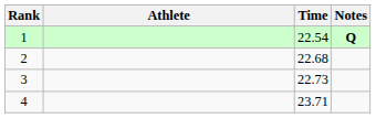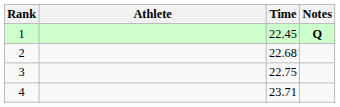 <table class="wikitable" style="text-align:center">
 <tr>
 <th>Rank</th>
 <th Style="width:18em">Athlete</th>
 <th>Time</th>
 <th>Notes</th>
 </tr>
 <tr style="background:#cfc">
 <td>1</td>
 <td style="text-align:left"></td>
-<td>22.54</td>
+<td>22.45</td>
 <td><strong>Q</strong></td>
 </tr>
 <tr>
 <td>2</td>
 <td style="text-align:left"></td>
 <td>22.68</td>
 <td></td>
 </tr>
 <tr>
 <td>3</td>
 <td style="text-align:left"></td>
-<td>22.73</td>
+<td>22.75</td>
 <td></td>
 </tr>
 <tr>
 <td>4</td>
 <td style="text-align:left"></td>
 <td>23.71</td>
 <td></td>
 </tr>
 </table>
